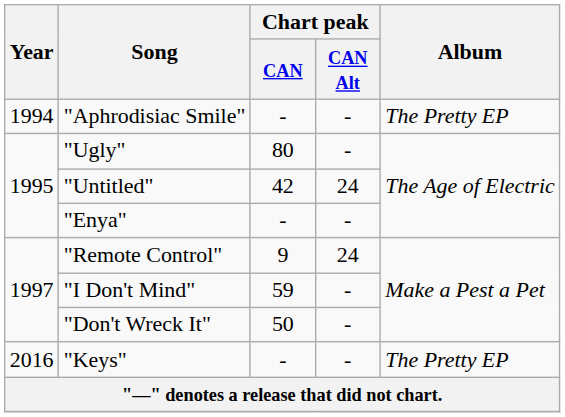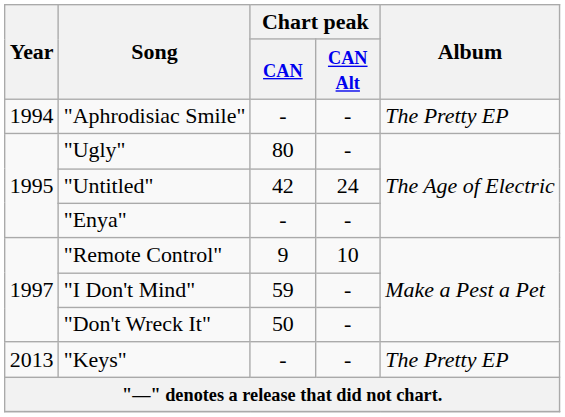 <table class="wikitable">
 <tr>
 <th rowspan="2">Year</th>
 <th rowspan="2">Song</th>
 <th colspan="2">Chart peak</th>
 <th rowspan="2">Album</th>
 </tr>
 <tr>
 <th width="40"><small><a href='#'>CAN</a><br></small></th>
 <th width="40"><small><a href='#'>CAN<br>Alt</a><br></small></th>
 </tr>
 <tr>
 <td>1994</td>
 <td>"Aphrodisiac Smile"</td>
 <td align="center">-</td>
 <td align="center">-</td>
 <td rowspan="1"><em>The Pretty EP</em></td>
 </tr>
 <tr>
 <td rowspan="3">1995</td>
 <td>"Ugly"</td>
 <td align="center">80</td>
 <td align="center">-</td>
 <td rowspan="3"><em>The Age of Electric</em></td>
 </tr>
 <tr>
 <td>"Untitled"</td>
 <td align="center">42</td>
 <td align="center">24</td>
 </tr>
 <tr>
 <td>"Enya"</td>
 <td align="center">-</td>
 <td align="center">-</td>
 </tr>
 <tr>
 <td rowspan="3">1997</td>
 <td>"Remote Control"</td>
 <td align="center">9</td>
-<td align="center">24</td>
+<td align="center">10</td>
 <td rowspan="3"><em>Make a Pest a Pet</em></td>
 </tr>
 <tr>
 <td>"I Don't Mind"</td>
 <td align="center">59</td>
 <td align="center">-</td>
 </tr>
 <tr>
 <td>"Don't Wreck It"</td>
 <td align="center">50</td>
 <td align="center">-</td>
 </tr>
 <tr>
-<td rowspan="1">2016</td>
+<td rowspan="1">2013</td>
 <td>"Keys"</td>
 <td align="center">-</td>
 <td align="center">-</td>
 <td rowspan="1"><em>The Pretty EP</em></td>
 </tr>
 <tr>
 <th colspan="10"><small>"—" denotes a release that did not chart.</small></th>
 </tr>
 <tr>
 </tr>
 </table>
